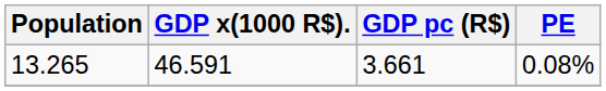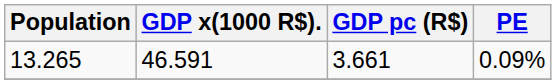 <table class="wikitable" border="1">
 <tr>
 <th>Population</th>
 <th><a href='#'>GDP</a> x(1000 R$).</th>
 <th><a href='#'>GDP pc</a> (R$)</th>
 <th><a href='#'>PE</a></th>
 </tr>
 <tr>
 <td>13.265</td>
 <td>46.591</td>
 <td>3.661</td>
-<td>0.08%</td>
+<td>0.09%</td>
 </tr>
 <tr>
 </tr>
 </table>
